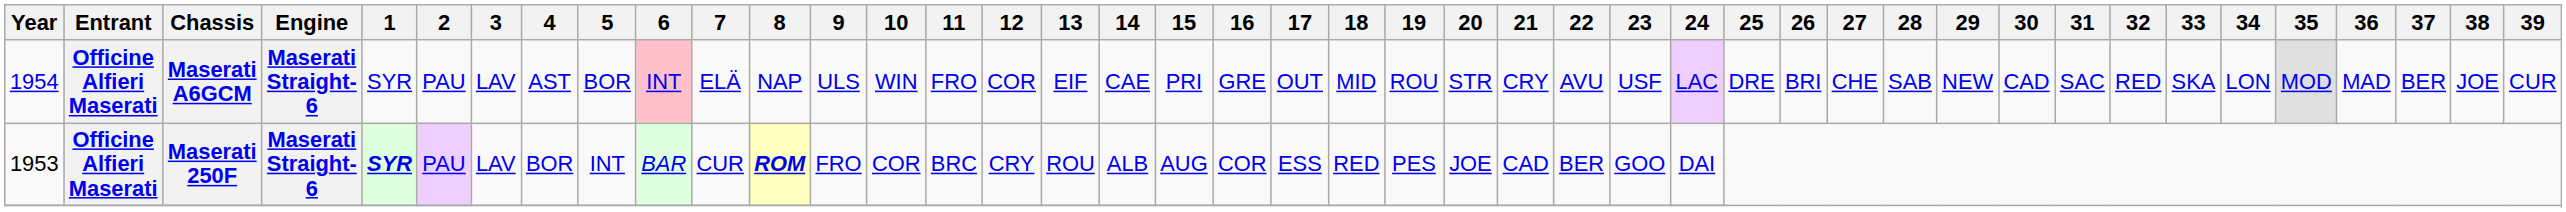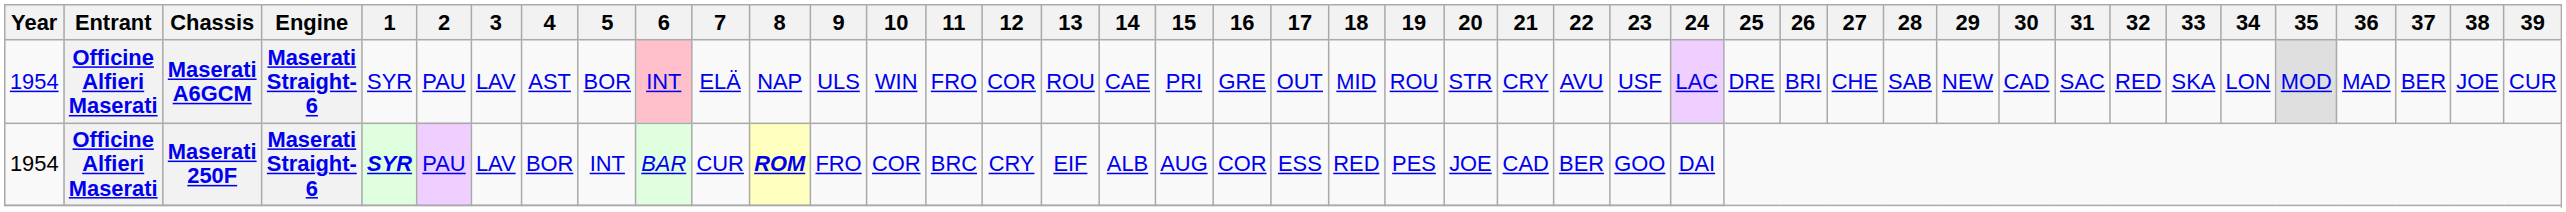 <table class="wikitable" style="text-align:center; font-size:90%">
 <tr>
 <th>Year</th>
 <th>Entrant</th>
 <th>Chassis</th>
 <th>Engine</th>
 <th>1</th>
 <th>2</th>
 <th>3</th>
 <th>4</th>
 <th>5</th>
 <th>6</th>
 <th>7</th>
 <th>8</th>
 <th>9</th>
 <th>10</th>
 <th>11</th>
 <th>12</th>
 <th>13</th>
 <th>14</th>
 <th>15</th>
 <th>16</th>
 <th>17</th>
 <th>18</th>
 <th>19</th>
 <th>20</th>
 <th>21</th>
 <th>22</th>
 <th>23</th>
 <th>24</th>
 <th>25</th>
 <th>26</th>
 <th>27</th>
 <th>28</th>
 <th>29</th>
 <th>30</th>
 <th>31</th>
 <th>32</th>
 <th>33</th>
 <th>34</th>
 <th>35</th>
 <th>36</th>
 <th>37</th>
 <th>38</th>
 <th>39</th>
 </tr>
 <tr>
 <td><a href='#'>1954</a></td>
 <th><a href='#'>Officine Alfieri Maserati</a></th>
 <th><a href='#'>Maserati</a> <a href='#'>A6GCM</a></th>
 <th><a href='#'>Maserati</a> <a href='#'>Straight-6</a></th>
 <td><a href='#'>SYR</a></td>
 <td><a href='#'>PAU</a></td>
 <td><a href='#'>LAV</a></td>
 <td><a href='#'>AST</a></td>
 <td><a href='#'>BOR</a></td>
 <td style="background: pink;"><a href='#'>INT</a></td>
 <td><a href='#'>ELÄ</a></td>
 <td><a href='#'>NAP</a></td>
 <td><a href='#'>ULS</a></td>
 <td><a href='#'>WIN</a></td>
 <td><a href='#'>FRO</a></td>
 <td><a href='#'>COR</a></td>
-<td><a href='#'>EIF</a></td>
+<td><a href='#'>ROU</a></td>
 <td><a href='#'>CAE</a></td>
 <td><a href='#'>PRI</a></td>
 <td><a href='#'>GRE</a></td>
 <td><a href='#'>OUT</a></td>
 <td><a href='#'>MID</a></td>
 <td><a href='#'>ROU</a></td>
 <td><a href='#'>STR</a></td>
 <td><a href='#'>CRY</a></td>
 <td><a href='#'>AVU</a></td>
 <td><a href='#'>USF</a></td>
 <td style="background:#EFCFFF;"><a href='#'>LAC</a><br></td>
 <td><a href='#'>DRE</a></td>
 <td><a href='#'>BRI</a></td>
 <td><a href='#'>CHE</a></td>
 <td><a href='#'>SAB</a></td>
 <td><a href='#'>NEW</a></td>
 <td><a href='#'>CAD</a></td>
 <td><a href='#'>SAC</a></td>
 <td><a href='#'>RED</a></td>
 <td><a href='#'>SKA</a></td>
 <td><a href='#'>LON</a></td>
 <td style="background:#DFDFDF;"><a href='#'>MOD</a><br></td>
 <td><a href='#'>MAD</a></td>
 <td><a href='#'>BER</a></td>
 <td><a href='#'>JOE</a></td>
 <td><a href='#'>CUR</a></td>
 </tr>
 <tr>
-<td>1953</td>
+<td>1954</td>
 <th><a href='#'>Officine Alfieri Maserati</a></th>
 <th><a href='#'>Maserati</a> <a href='#'>250F</a></th>
 <th><a href='#'>Maserati</a> <a href='#'>Straight-6</a></th>
 <td style="background:#DFFFDF;"><strong><em><a href='#'>SYR</a><br></em></strong></td>
 <td style="background:#EFCFFF;"><a href='#'>PAU</a><br></td>
 <td><a href='#'>LAV</a></td>
 <td><a href='#'>BOR</a></td>
 <td><a href='#'>INT</a></td>
 <td style="background:#DFFFDF;"><em><a href='#'>BAR</a><br></em></td>
 <td><a href='#'>CUR</a></td>
 <td style="background:#FFFFBF;"><strong><em><a href='#'>ROM</a><br></em></strong></td>
 <td><a href='#'>FRO</a></td>
 <td><a href='#'>COR</a></td>
 <td><a href='#'>BRC</a></td>
 <td><a href='#'>CRY</a></td>
-<td><a href='#'>ROU</a></td>
+<td><a href='#'>EIF</a></td>
 <td><a href='#'>ALB</a></td>
 <td><a href='#'>AUG</a></td>
 <td><a href='#'>COR</a></td>
 <td><a href='#'>ESS</a></td>
 <td><a href='#'>RED</a></td>
 <td><a href='#'>PES</a></td>
 <td><a href='#'>JOE</a></td>
 <td><a href='#'>CAD</a></td>
 <td><a href='#'>BER</a></td>
 <td><a href='#'>GOO</a></td>
 <td><a href='#'>DAI</a></td>
 </tr>
 <tr>
 </tr>
 </table>
